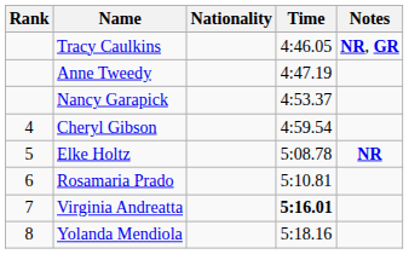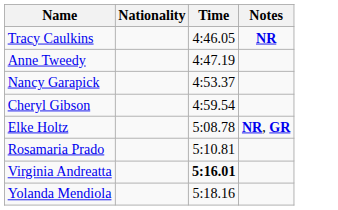 <table class="wikitable sortable" style="text-align:center">
 <tr>
-<th>Rank</th>
 <th>Name</th>
 <th>Nationality</th>
 <th>Time</th>
 <th>Notes</th>
 </tr>
 <tr>
-<td></td>
 <td align=left><a href='#'>Tracy Caulkins</a></td>
 <td align=left></td>
 <td>4:46.05</td>
-<td><strong><a href='#'>NR</a></strong>, <strong><a href='#'>GR</a></strong></td>
+<td><strong><a href='#'>NR</a></strong></td>
 </tr>
 <tr>
-<td></td>
 <td align=left><a href='#'>Anne Tweedy</a></td>
 <td align=left></td>
 <td>4:47.19</td>
 <td></td>
 </tr>
 <tr>
-<td></td>
 <td align=left><a href='#'>Nancy Garapick</a></td>
 <td align=left></td>
 <td>4:53.37</td>
 <td></td>
 </tr>
 <tr>
-<td>4</td>
 <td align=left><a href='#'>Cheryl Gibson</a></td>
 <td align=left></td>
 <td>4:59.54</td>
 <td></td>
 </tr>
 <tr>
-<td>5</td>
 <td align=left><a href='#'>Elke Holtz</a></td>
 <td align=left></td>
 <td>5:08.78</td>
-<td><strong><a href='#'>NR</a></strong></td>
+<td><strong><a href='#'>NR</a></strong>, <strong><a href='#'>GR</a></strong></td>
 </tr>
 <tr>
-<td>6</td>
 <td align=left><a href='#'>Rosamaria Prado</a></td>
 <td align=left></td>
 <td>5:10.81</td>
 <td></td>
 </tr>
 <tr>
-<td>7</td>
 <td align=left><a href='#'>Virginia Andreatta</a></td>
 <td align=left></td>
 <td><strong>5:16.01</strong></td>
 <td></td>
 </tr>
 <tr>
-<td>8</td>
 <td align=left><a href='#'>Yolanda Mendiola</a></td>
 <td align=left></td>
 <td>5:18.16</td>
 <td></td>
 </tr>
 </table>
